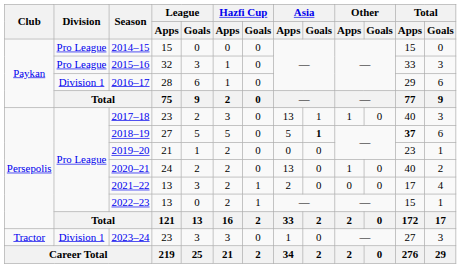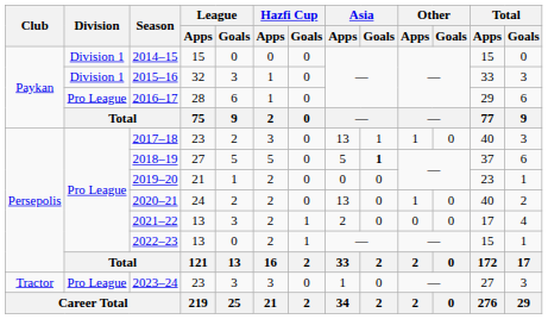 <table class="wikitable" style="text-align: center;">
 <tr>
 <th rowspan=2>Club</th>
 <th rowspan=2>Division</th>
 <th rowspan=2>Season</th>
 <th colspan=2>League</th>
 <th colspan=2><a href='#'>Hazfi Cup</a></th>
 <th colspan=2><a href='#'>Asia</a></th>
 <th colspan="2">Other</th>
 <th colspan=2>Total</th>
 </tr>
 <tr>
 <th>Apps</th>
 <th>Goals</th>
 <th>Apps</th>
 <th>Goals</th>
 <th>Apps</th>
 <th>Goals</th>
 <th>Apps</th>
 <th>Goals</th>
 <th>Apps</th>
 <th>Goals</th>
 </tr>
 <tr>
 <td rowspan=4><a href='#'>Paykan</a></td>
-<td><a href='#'>Pro League</a></td>
+<td rowspan=1><a href='#'>Division 1</a></td>
 <td><a href='#'>2014–15</a></td>
 <td>15</td>
 <td>0</td>
 <td>0</td>
 <td>0</td>
 <td colspan="2" rowspan="3">—</td>
 <td colspan="2" rowspan="3">—</td>
 <td>15</td>
 <td>0</td>
 </tr>
 <tr>
-<td rowspan="1"><a href='#'>Pro League</a></td>
+<td rowspan=1><a href='#'>Division 1</a></td>
 <td><a href='#'>2015–16</a></td>
 <td>32</td>
 <td>3</td>
 <td>1</td>
 <td>0</td>
 <td>33</td>
 <td>3</td>
 </tr>
 <tr>
-<td rowspan=1><a href='#'>Division 1</a></td>
+<td rowspan="1"><a href='#'>Pro League</a></td>
 <td><a href='#'>2016–17</a></td>
 <td>28</td>
 <td>6</td>
 <td>1</td>
 <td>0</td>
 <td>29</td>
 <td>6</td>
 </tr>
 <tr>
 <th colspan=2>Total</th>
 <th>75</th>
 <th>9</th>
 <th>2</th>
 <th>0</th>
 <th colspan=2>—</th>
 <th colspan="2">—</th>
 <th>77</th>
 <th>9</th>
 </tr>
 <tr>
 <td rowspan="7"><a href='#'>Persepolis</a></td>
 <td rowspan="6"><a href='#'>Pro League</a></td>
 <td><a href='#'>2017–18</a></td>
 <td>23</td>
 <td>2</td>
 <td>3</td>
 <td>0</td>
 <td>13</td>
 <td>1</td>
 <td>1</td>
 <td>0</td>
 <td>40</td>
 <td>3</td>
 </tr>
 <tr>
 <td><a href='#'>2018–19</a></td>
 <td>27</td>
 <td>5</td>
 <td>5</td>
 <td>0</td>
 <td>5</td>
 <td><strong>1</strong></td>
 <td colspan="2" rowspan="2">—</td>
-<td><strong>37</strong></td>
+<td>37</td>
 <td>6</td>
 </tr>
 <tr>
 <td><a href='#'>2019–20</a></td>
 <td>21</td>
 <td>1</td>
 <td>2</td>
 <td>0</td>
 <td>0</td>
 <td>0</td>
 <td>23</td>
 <td>1</td>
 </tr>
 <tr>
 <td><a href='#'>2020–21</a></td>
 <td>24</td>
 <td>2</td>
 <td>2</td>
 <td>0</td>
 <td>13</td>
 <td>0</td>
 <td>1</td>
 <td>0</td>
 <td>40</td>
 <td>2</td>
 </tr>
 <tr>
 <td><a href='#'>2021–22</a></td>
 <td>13</td>
 <td>3</td>
 <td>2</td>
 <td>1</td>
 <td>2</td>
 <td>0</td>
 <td>0</td>
 <td>0</td>
 <td>17</td>
 <td>4</td>
 </tr>
 <tr>
 <td><a href='#'>2022–23</a></td>
 <td>13</td>
 <td>0</td>
 <td>2</td>
 <td>1</td>
 <td colspan="2">—</td>
 <td colspan="2">—</td>
 <td>15</td>
 <td>1</td>
 </tr>
 <tr>
 <th colspan=2>Total</th>
 <th>121</th>
 <th>13</th>
 <th>16</th>
 <th>2</th>
 <th>33</th>
 <th>2</th>
 <th>2</th>
 <th>0</th>
 <th>172</th>
 <th>17</th>
 </tr>
 <tr>
 <td><a href='#'>Tractor</a></td>
-<td rowspan=1><a href='#'>Division 1</a></td>
+<td><a href='#'>Pro League</a></td>
 <td><a href='#'>2023–24</a></td>
 <td>23</td>
 <td>3</td>
 <td>3</td>
 <td>0</td>
 <td>1</td>
 <td>0</td>
 <td colspan="2">—</td>
 <td>27</td>
 <td>3</td>
 </tr>
 <tr>
 <th colspan="3">Career Total</th>
 <th>219</th>
 <th>25</th>
 <th>21</th>
 <th>2</th>
 <th>34</th>
 <th>2</th>
 <th>2</th>
 <th>0</th>
 <th>276</th>
 <th>29</th>
 </tr>
 </table>
